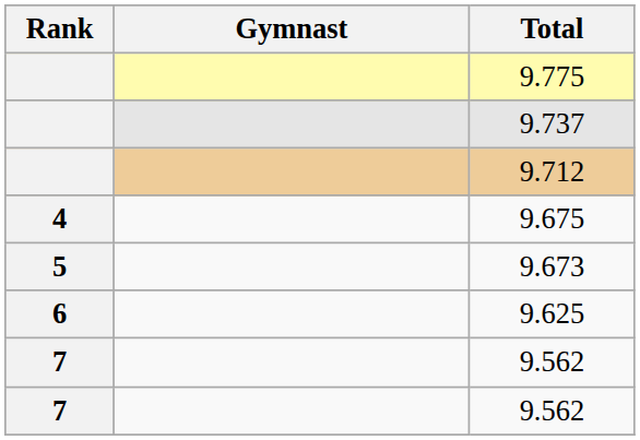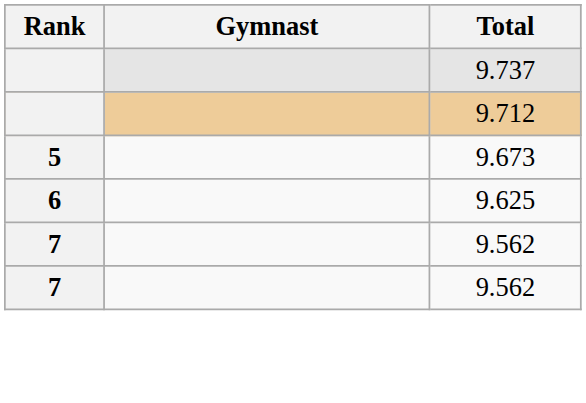 <table class="wikitable sortable" style="text-align:center; font-size:95%">
 <tr>
 <th scope="col" style="width:50px;">Rank</th>
 <th scope="col" style="width:180px;">Gymnast</th>
 <th scope="col" style="width:80px;">Total</th>
-</tr>
-<tr style="background:#fffcaf;">
-<th scope=row style="text-align:center"></th>
-<td style="text-align:left;"></td>
-<td>9.775</td>
 </tr>
 <tr style="background:#e5e5e5;">
 <th scope=row style="text-align:center"></th>
 <td style="text-align:left;"></td>
 <td>9.737</td>
 </tr>
 <tr style="background:#ec9;">
 <th scope=row style="text-align:center"></th>
 <td style="text-align:left;"></td>
 <td>9.712</td>
-</tr>
-<tr>
-<th scope=row style="text-align:center">4</th>
-<td style="text-align:left;"></td>
-<td>9.675</td>
 </tr>
 <tr>
 <th scope=row style="text-align:center">5</th>
 <td style="text-align:left;"></td>
 <td>9.673</td>
 </tr>
 <tr>
 <th scope=row style="text-align:center">6</th>
 <td style="text-align:left;"></td>
 <td>9.625</td>
 </tr>
 <tr>
 <th scope=row style="text-align:center">7</th>
 <td style="text-align:left;"></td>
 <td>9.562</td>
 </tr>
 <tr>
 <th scope=row style="text-align:center">7</th>
 <td style="text-align:left;"></td>
 <td>9.562</td>
 </tr>
 </table>
